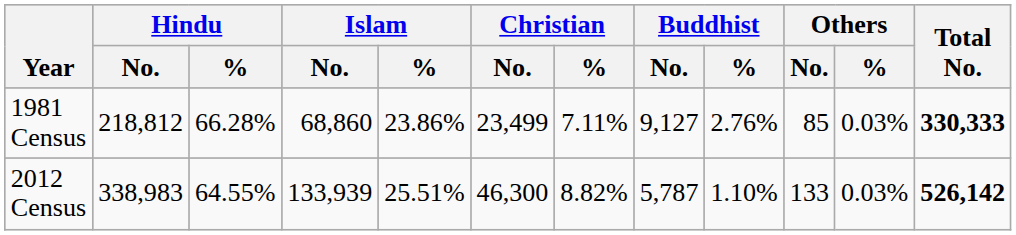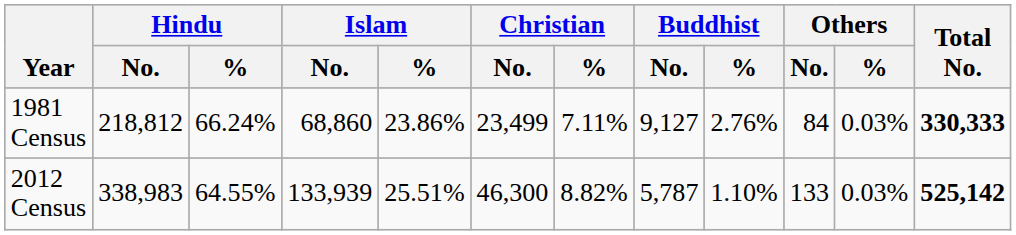 <table class="wikitable" border="1" style="text-align:right;">
 <tr>
 <th style="vertical-align:bottom;" rowspan=2>Year</th>
 <th style="vertical-align:bottom;" colspan=2><a href='#'>Hindu</a></th>
 <th style="vertical-align:bottom;" colspan=2><a href='#'>Islam</a></th>
 <th style="vertical-align:bottom;" colspan=2><a href='#'>Christian</a></th>
 <th style="vertical-align:bottom;" colspan=2><a href='#'>Buddhist</a></th>
 <th style="vertical-align:bottom;" colspan=2>Others</th>
 <th style="vertical-align:bottom;" rowspan=2><strong>Total</strong><br><strong>No.</strong></th>
 </tr>
 <tr>
 <th style="width:60px;">No.</th>
 <th style="width:50px;">%</th>
 <th style="width:60px;">No.</th>
 <th style="width:50px;">%</th>
 <th style="width:60px;">No.</th>
 <th style="width:50px;">%</th>
 <th style="width:60px;">No.</th>
 <th style="width:50px;">%</th>
 <th style="width:60px;">No.</th>
 <th style="width:50px;">%</th>
 </tr>
 <tr>
 <td align=left>1981 Census</td>
 <td>218,812</td>
-<td>66.28%</td>
+<td>66.24%</td>
 <td>68,860</td>
 <td>23.86%</td>
 <td>23,499</td>
 <td>7.11%</td>
 <td>9,127</td>
 <td>2.76%</td>
-<td>85</td>
+<td>84</td>
 <td>0.03%</td>
 <td><strong>330,333</strong></td>
 </tr>
 <tr>
 <td align=left>2012 Census</td>
 <td>338,983</td>
 <td>64.55%</td>
 <td>133,939</td>
 <td>25.51%</td>
 <td>46,300</td>
 <td>8.82%</td>
 <td>5,787</td>
 <td>1.10%</td>
 <td>133</td>
 <td>0.03%</td>
-<td><strong>526,142</strong></td>
+<td><strong>525,142</strong></td>
 </tr>
 </table>
